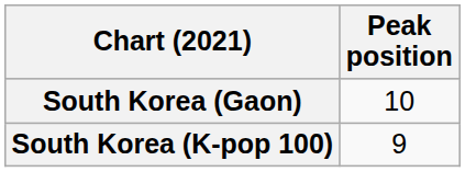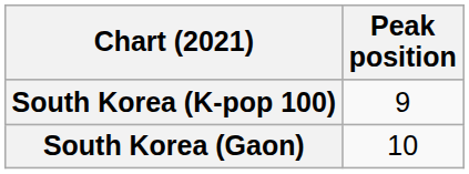 <table class="wikitable sortable plainrowheaders" style="text-align:center">
 <tr>
 <th scope="col">Chart (2021)</th>
 <th scope="col">Peak<br>position</th>
 </tr>
 <tr>
+<th scope="row">South Korea (K-pop 100)</th>
+<td>9</td>
+</tr>
+<tr>
 <th scope="row">South Korea (Gaon)</th>
 <td>10</td>
 </tr>
-<tr>
-<th scope="row">South Korea (K-pop 100)</th>
-<td>9</td>
-</tr>
 </table>
